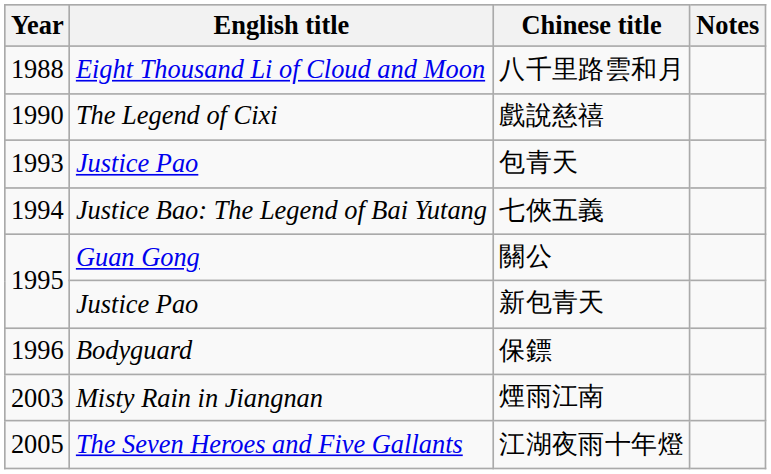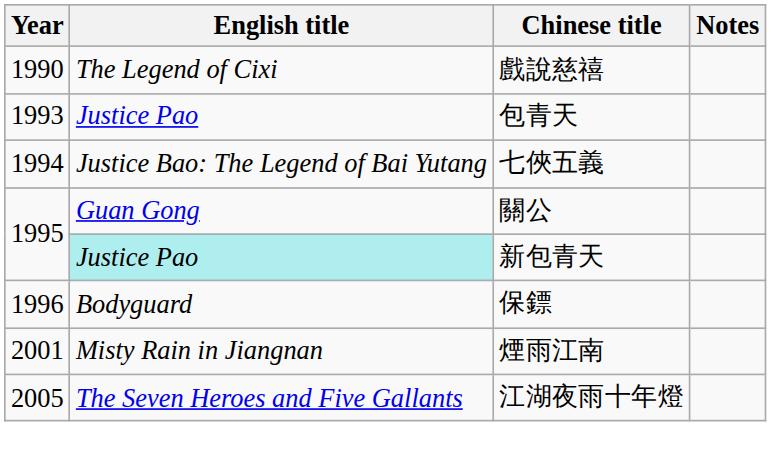 <table class="wikitable sortable">
 <tr>
 <th>Year</th>
 <th>English title</th>
 <th>Chinese title</th>
 <th class="unsortable">Notes</th>
-</tr>
-<tr>
-<td>1988</td>
-<td><em><a href='#'>Eight Thousand Li of Cloud and Moon</a></em></td>
-<td>八千里路雲和月</td>
-<td></td>
 </tr>
 <tr>
 <td>1990</td>
 <td><em>The Legend of Cixi</em></td>
 <td>戲說慈禧</td>
 <td></td>
 </tr>
 <tr>
 <td>1993</td>
 <td><em><a href='#'>Justice Pao</a></em></td>
 <td>包青天</td>
 <td></td>
 </tr>
 <tr>
 <td>1994</td>
 <td><em>Justice Bao: The Legend of Bai Yutang</em></td>
 <td>七俠五義</td>
 <td></td>
 </tr>
 <tr>
 <td rowspan=2>1995</td>
 <td><em><a href='#'>Guan Gong</a></em></td>
 <td>關公</td>
 <td></td>
 </tr>
 <tr>
-<td><em>Justice Pao</em></td>
+<td style="background: paleturquoise;"><em>Justice Pao</em></td>
 <td>新包青天</td>
 <td></td>
 </tr>
 <tr>
 <td>1996</td>
 <td><em>Bodyguard</em></td>
 <td>保鏢</td>
 <td></td>
 </tr>
 <tr>
-<td>2003</td>
+<td>2001</td>
 <td><em>Misty Rain in Jiangnan</em></td>
 <td>煙雨江南</td>
 <td></td>
 </tr>
 <tr>
 <td>2005</td>
 <td><em><a href='#'>The Seven Heroes and Five Gallants</a></em></td>
 <td>江湖夜雨十年燈</td>
 <td></td>
 </tr>
 </table>
